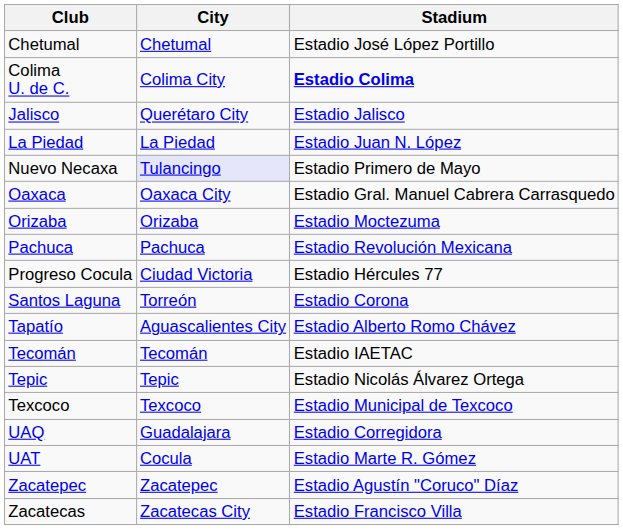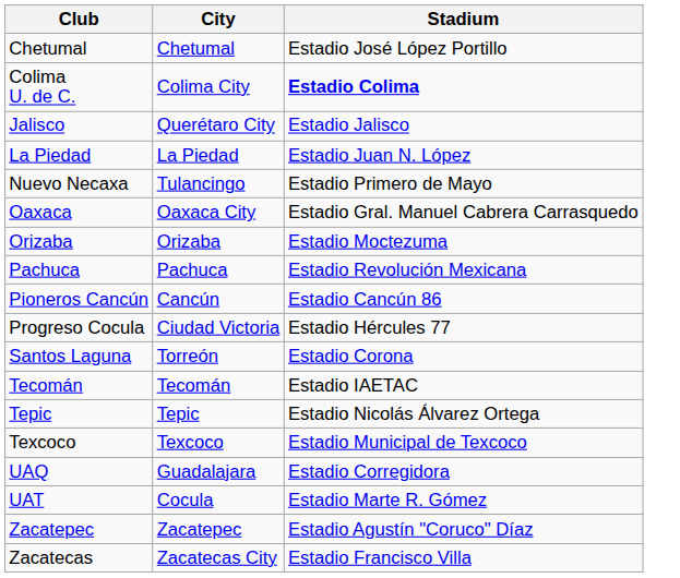 <table class="wikitable sortable">
 <tr>
 <th>Club</th>
 <th>City</th>
 <th>Stadium</th>
 </tr>
 <tr>
 <td>Chetumal</td>
 <td><a href='#'>Chetumal</a></td>
 <td>Estadio José López Portillo</td>
 </tr>
 <tr>
 <td>Colima<br><a href='#'>U. de C.</a></td>
 <td><a href='#'>Colima City</a></td>
 <td><strong><a href='#'>Estadio Colima</a></strong></td>
 </tr>
 <tr>
 <td><a href='#'>Jalisco</a></td>
 <td><a href='#'>Querétaro City</a></td>
 <td><a href='#'>Estadio Jalisco</a></td>
 </tr>
 <tr>
 <td><a href='#'>La Piedad</a></td>
 <td><a href='#'>La Piedad</a></td>
 <td><a href='#'>Estadio Juan N. López</a></td>
 </tr>
 <tr>
 <td>Nuevo Necaxa</td>
-<td style="background: lavender;"><a href='#'>Tulancingo</a></td>
+<td><a href='#'>Tulancingo</a></td>
 <td>Estadio Primero de Mayo</td>
 </tr>
 <tr>
 <td><a href='#'>Oaxaca</a></td>
 <td><a href='#'>Oaxaca City</a></td>
 <td>Estadio Gral. Manuel Cabrera Carrasquedo</td>
 </tr>
 <tr>
 <td><a href='#'>Orizaba</a></td>
 <td><a href='#'>Orizaba</a></td>
 <td><a href='#'>Estadio Moctezuma</a></td>
 </tr>
 <tr>
 <td><a href='#'>Pachuca</a></td>
 <td><a href='#'>Pachuca</a></td>
 <td><a href='#'>Estadio Revolución Mexicana</a></td>
 </tr>
 <tr>
+<td><a href='#'>Pioneros Cancún</a></td>
+<td><a href='#'>Cancún</a></td>
+<td><a href='#'>Estadio Cancún 86</a></td>
+</tr>
+<tr>
 <td>Progreso Cocula</td>
 <td><a href='#'>Ciudad Victoria</a></td>
 <td>Estadio Hércules 77</td>
 </tr>
 <tr>
 <td><a href='#'>Santos Laguna</a></td>
 <td><a href='#'>Torreón</a></td>
 <td><a href='#'>Estadio Corona</a></td>
-</tr>
-<tr>
-<td><a href='#'>Tapatío</a></td>
-<td><a href='#'>Aguascalientes City</a></td>
-<td><a href='#'>Estadio Alberto Romo Chávez</a></td>
 </tr>
 <tr>
 <td><a href='#'>Tecomán</a></td>
 <td><a href='#'>Tecomán</a></td>
 <td>Estadio IAETAC</td>
 </tr>
 <tr>
 <td><a href='#'>Tepic</a></td>
 <td><a href='#'>Tepic</a></td>
 <td>Estadio Nicolás Álvarez Ortega</td>
 </tr>
 <tr>
 <td>Texcoco</td>
 <td><a href='#'>Texcoco</a></td>
 <td><a href='#'>Estadio Municipal de Texcoco</a></td>
 </tr>
 <tr>
 <td><a href='#'>UAQ</a></td>
 <td><a href='#'>Guadalajara</a></td>
 <td><a href='#'>Estadio Corregidora</a></td>
 </tr>
 <tr>
 <td><a href='#'>UAT</a></td>
 <td><a href='#'>Cocula</a></td>
 <td><a href='#'>Estadio Marte R. Gómez</a></td>
 </tr>
 <tr>
 <td><a href='#'>Zacatepec</a></td>
 <td><a href='#'>Zacatepec</a></td>
 <td><a href='#'>Estadio Agustín "Coruco" Díaz</a></td>
 </tr>
 <tr>
 <td>Zacatecas</td>
 <td><a href='#'>Zacatecas City</a></td>
 <td><a href='#'>Estadio Francisco Villa</a></td>
 </tr>
 </table>
